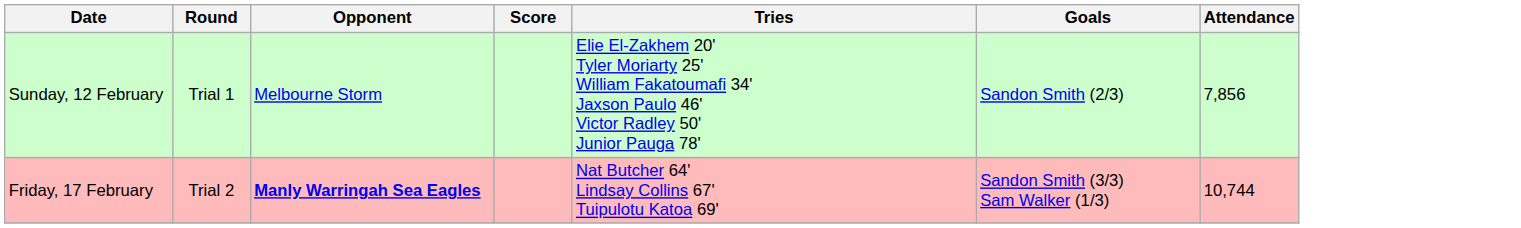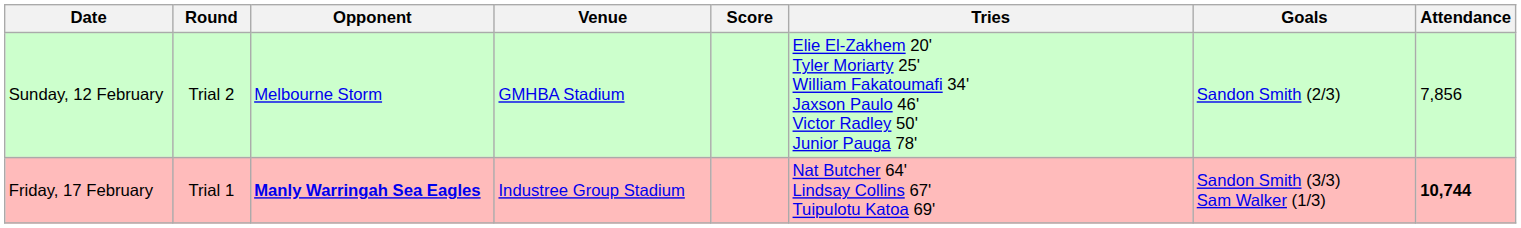 <table class="wikitable" style="font-size:75%;">
 <tr>
 <th width="115">Date</th>
 <th width="50">Round</th>
 <th width="170">Opponent</th>
+<th width="150">Venue</th>
 <th width="50">Score</th>
 <th width="285">Tries</th>
 <th width="155">Goals</th>
 <th width="60">Attendance</th>
 </tr>
 <tr bgcolor=#CCFFCC>
 <td>Sunday, 12 February</td>
-<td style="text-align:center;">Trial 1</td>
+<td style="text-align:center;">Trial 2</td>
 <td> <a href='#'>Melbourne Storm</a></td>
+<td><a href='#'>GMHBA Stadium</a></td>
 <td style="text-align:center;"></td>
 <td><a href='#'>Elie El-Zakhem</a> 20' <br> <a href='#'>Tyler Moriarty</a> 25' <br> <a href='#'>William Fakatoumafi</a> 34' <br> <a href='#'>Jaxson Paulo</a> 46' <br> <a href='#'>Victor Radley</a> 50' <br> <a href='#'>Junior Pauga</a> 78'</td>
 <td><a href='#'>Sandon Smith</a> (2/3)</td>
 <td>7,856</td>
 </tr>
 <tr bgcolor=#FFBBBB>
 <td>Friday, 17 February</td>
-<td style="text-align:center;">Trial 2</td>
+<td style="text-align:center;">Trial 1</td>
 <td><strong> <a href='#'>Manly Warringah Sea Eagles</a></strong></td>
+<td><a href='#'>Industree Group Stadium</a></td>
 <td style="text-align:center;"></td>
 <td><a href='#'>Nat Butcher</a> 64' <br> <a href='#'>Lindsay Collins</a> 67' <br> <a href='#'>Tuipulotu Katoa</a> 69'</td>
 <td><a href='#'>Sandon Smith</a> (3/3) <br> <a href='#'>Sam Walker</a> (1/3)</td>
-<td>10,744</td>
+<td><strong>10,744</strong></td>
 </tr>
 </table>
